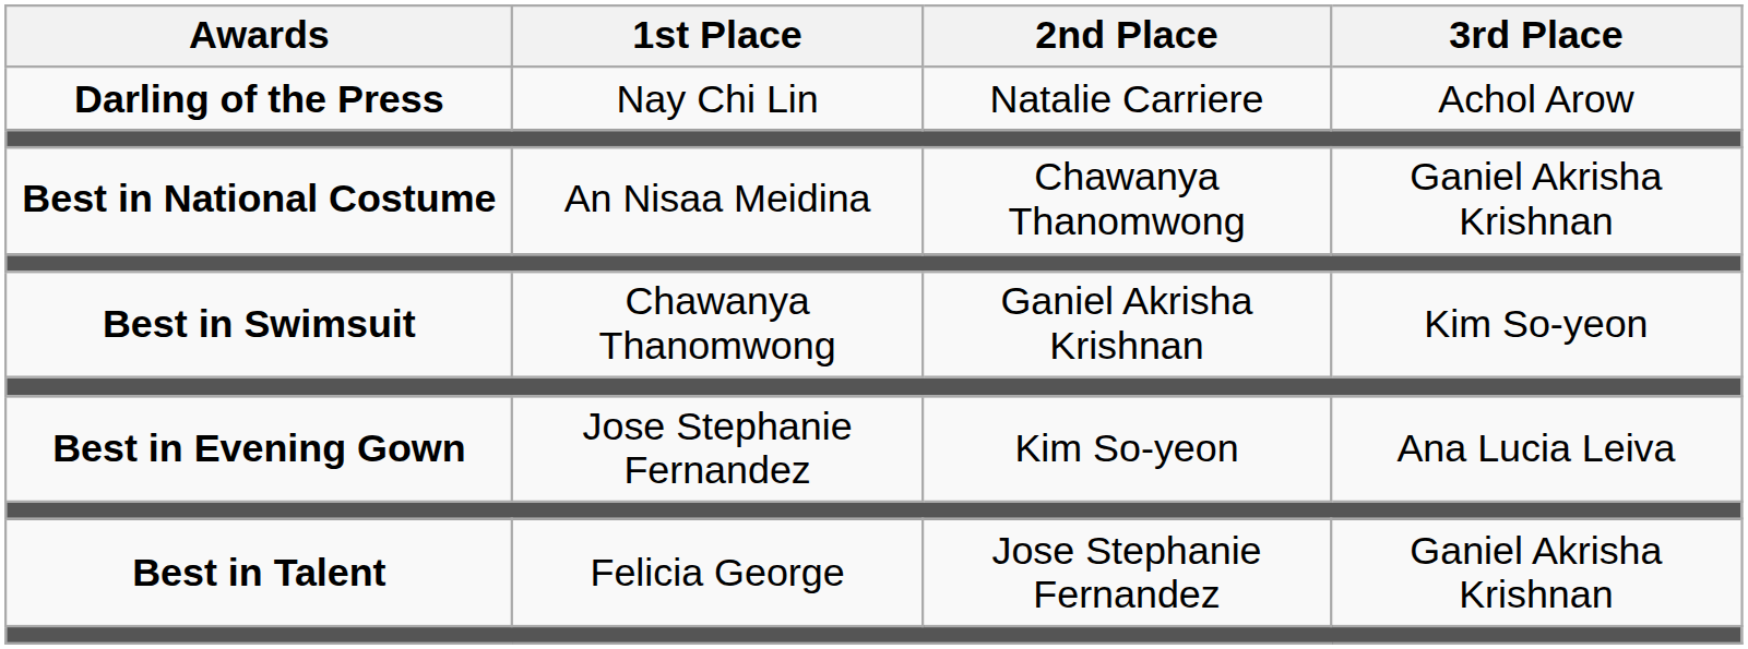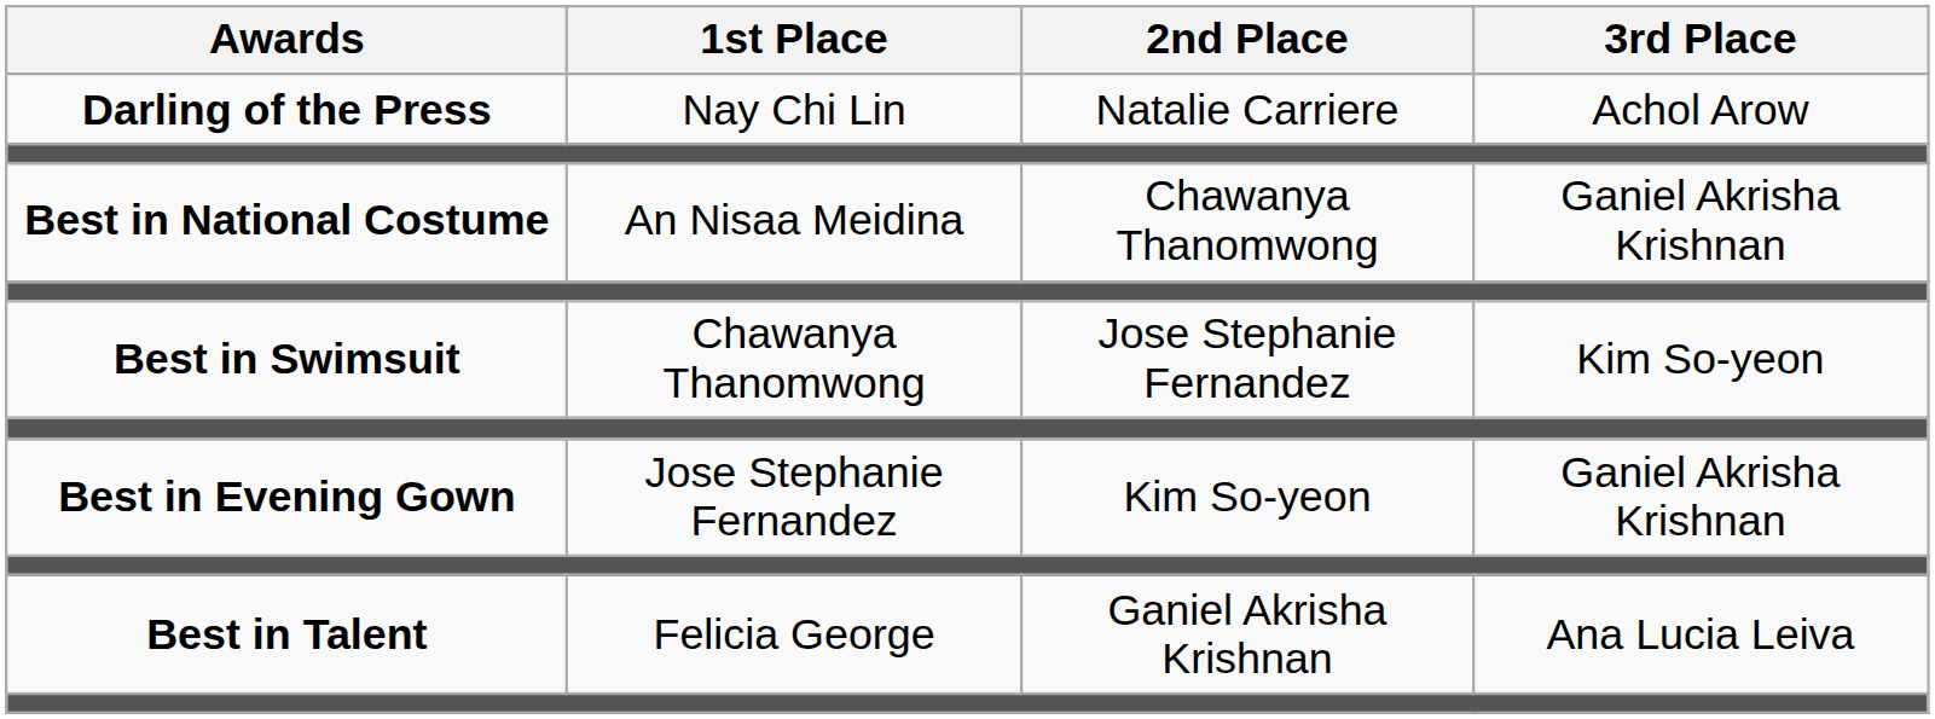 <table class="wikitable sortable collapsible">
 <tr>
 <th width="200" sortable>Awards</th>
 <th width="160">1st Place</th>
 <th width="160">2nd Place</th>
 <th width="160">3rd Place</th>
 </tr>
 <tr>
 <td align="center"><strong>Darling of the Press</strong></td>
 <td align="center">Nay Chi Lin<br></td>
 <td align="center">Natalie Carriere<br></td>
 <td align="center">Achol Arow<br></td>
 </tr>
 <tr bgcolor=#555>
 <td colspan=5></td>
 </tr>
 <tr>
 <td align="center"><strong>Best in National Costume</strong></td>
 <td align="center">An Nisaa Meidina<br></td>
 <td align="center">Chawanya Thanomwong<br></td>
 <td align="center">Ganiel Akrisha Krishnan<br></td>
 </tr>
 <tr bgcolor=#555>
 <td colspan=5></td>
 </tr>
 <tr>
 <td align="center"><strong>Best in Swimsuit</strong></td>
 <td align="center">Chawanya Thanomwong<br></td>
-<td align="center">Ganiel Akrisha Krishnan<br></td>
+<td align="center">Jose Stephanie Fernandez<br></td>
 <td align="center">Kim So-yeon<br></td>
 </tr>
 <tr bgcolor=#555>
 <td colspan=5></td>
 </tr>
 <tr>
 <td align="center"><strong>Best in Evening Gown</strong></td>
 <td align="center">Jose Stephanie Fernandez<br></td>
 <td align="center">Kim So-yeon<br></td>
-<td align="center">Ana Lucia Leiva<br></td>
+<td align="center">Ganiel Akrisha Krishnan<br></td>
 </tr>
 <tr bgcolor=#555>
 <td colspan=5></td>
 </tr>
 <tr>
 <td align="center"><strong>Best in Talent</strong></td>
 <td align="center">Felicia George<br></td>
-<td align="center">Jose Stephanie Fernandez<br></td>
 <td align="center">Ganiel Akrisha Krishnan<br></td>
+<td align="center">Ana Lucia Leiva<br></td>
 </tr>
 <tr bgcolor=#555>
 <td colspan=5></td>
 </tr>
 </table>
